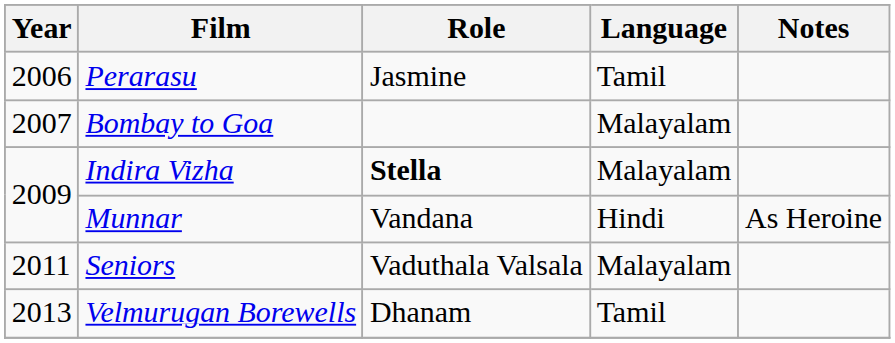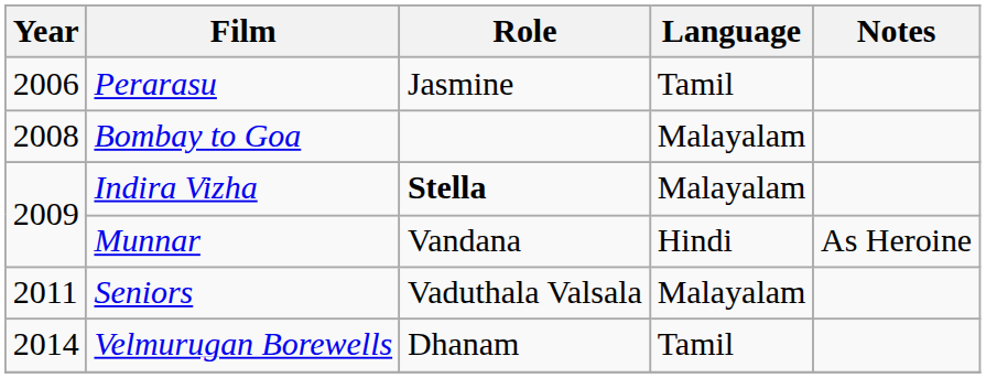 <table class="wikitable sortable">
 <tr align="center">
 <th>Year</th>
 <th>Film</th>
 <th>Role</th>
 <th>Language</th>
 <th>Notes</th>
 </tr>
 <tr>
 <td>2006</td>
 <td><em><a href='#'>Perarasu</a></em></td>
 <td>Jasmine</td>
 <td>Tamil</td>
 <td></td>
 </tr>
 <tr>
-<td>2007</td>
+<td>2008</td>
 <td><em><a href='#'>Bombay to Goa</a></em></td>
 <td></td>
 <td>Malayalam</td>
 <td></td>
 </tr>
 <tr>
 <td rowspan="2">2009</td>
 <td><em><a href='#'>Indira Vizha</a></em></td>
 <td><strong>Stella</strong></td>
 <td>Malayalam</td>
 <td></td>
 </tr>
 <tr>
 <td><em><a href='#'>Munnar</a></em></td>
 <td>Vandana</td>
 <td>Hindi</td>
 <td>As Heroine</td>
 </tr>
 <tr>
 <td rowspan="1">2011</td>
 <td><em><a href='#'>Seniors</a></em></td>
 <td>Vaduthala Valsala</td>
 <td>Malayalam</td>
 <td></td>
 </tr>
 <tr>
-<td rowspan="1">2013</td>
+<td rowspan="1">2014</td>
 <td><em><a href='#'>Velmurugan Borewells</a></em></td>
 <td>Dhanam</td>
 <td>Tamil</td>
 <td></td>
 </tr>
 <tr>
 </tr>
 </table>
